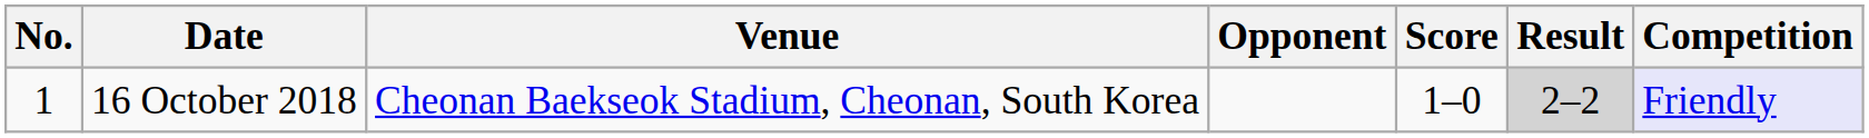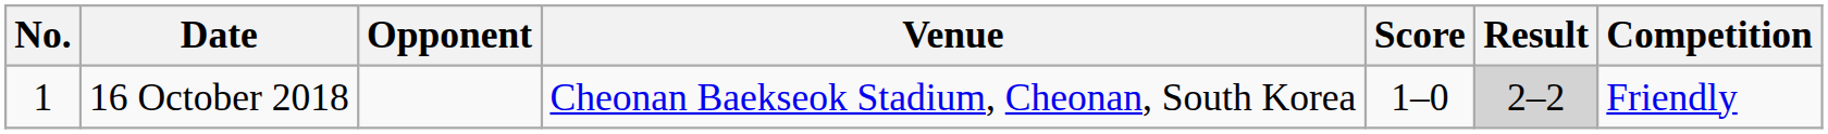 <table class="wikitable sortable">
 <tr>
 <th>No.</th>
 <th>Date</th>
+<th>Opponent</th>
 <th>Venue</th>
-<th>Opponent</th>
 <th>Score</th>
 <th>Result</th>
 <th>Competition</th>
 </tr>
 <tr>
 <td align="center">1</td>
 <td>16 October 2018</td>
+<td></td>
 <td><a href='#'>Cheonan Baekseok Stadium</a>, <a href='#'>Cheonan</a>, South Korea</td>
-<td></td>
 <td style="text-align:center;">1–0</td>
 <td style="background: lightgrey; text-align:center;">2–2</td>
-<td style="background: lavender;"><a href='#'>Friendly</a></td>
+<td><a href='#'>Friendly</a></td>
 </tr>
 </table>
